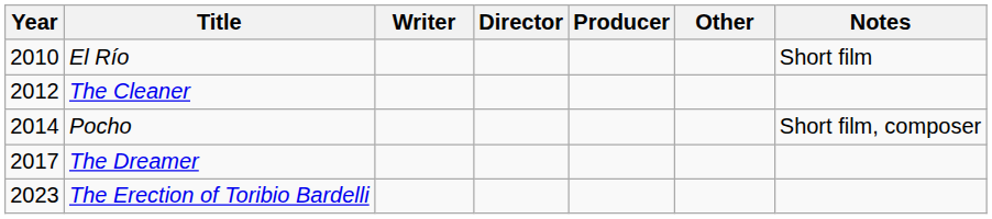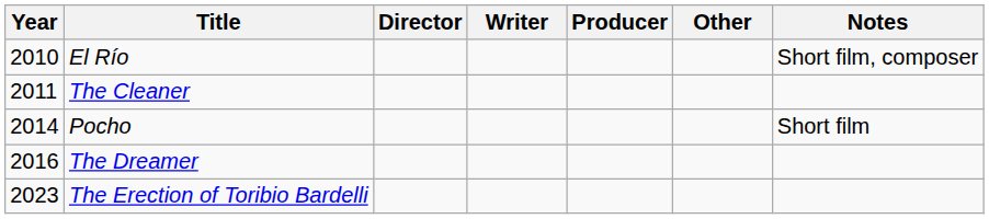 <table class="wikitable">
 <tr>
 <th>Year</th>
 <th>Title</th>
+<th>Director</th>
 <th width="65">Writer</th>
-<th>Director</th>
 <th>Producer</th>
 <th width="65">Other</th>
 <th>Notes</th>
 </tr>
 <tr>
 <td>2010</td>
 <td><em>El Río</em></td>
 <td></td>
 <td></td>
 <td></td>
 <td></td>
-<td>Short film</td>
+<td>Short film, composer</td>
 </tr>
 <tr>
-<td>2012</td>
+<td>2011</td>
 <td><em><a href='#'>The Cleaner</a></em></td>
 <td></td>
 <td></td>
 <td></td>
 <td></td>
 <td></td>
 </tr>
 <tr>
 <td>2014</td>
 <td><em>Pocho</em></td>
 <td></td>
 <td></td>
 <td></td>
 <td></td>
-<td>Short film, composer</td>
+<td>Short film</td>
 </tr>
 <tr>
-<td>2017</td>
+<td>2016</td>
 <td><em><a href='#'>The Dreamer</a></em></td>
 <td></td>
 <td></td>
 <td></td>
 <td></td>
 <td></td>
 </tr>
 <tr>
 <td>2023</td>
 <td><em><a href='#'>The Erection of Toribio Bardelli</a></em></td>
 <td></td>
 <td></td>
 <td></td>
 <td></td>
 <td></td>
 </tr>
 </table>
